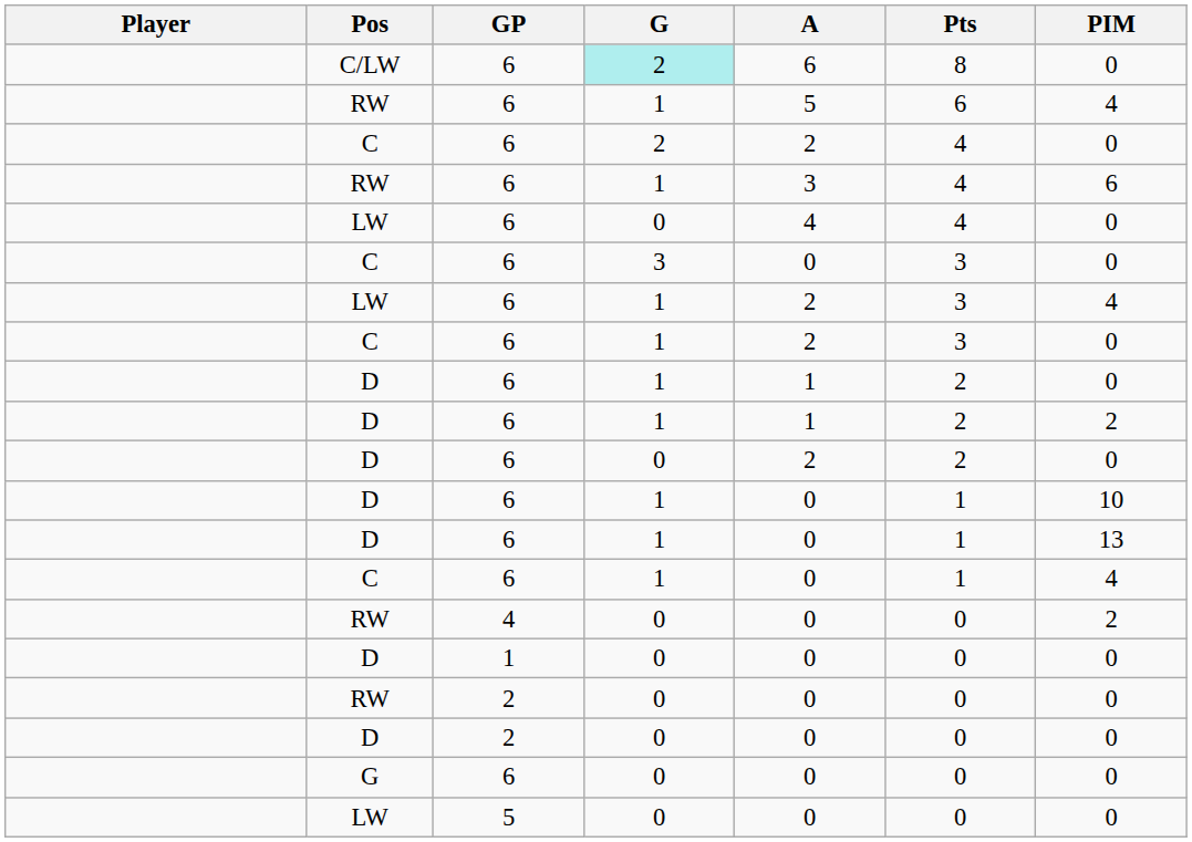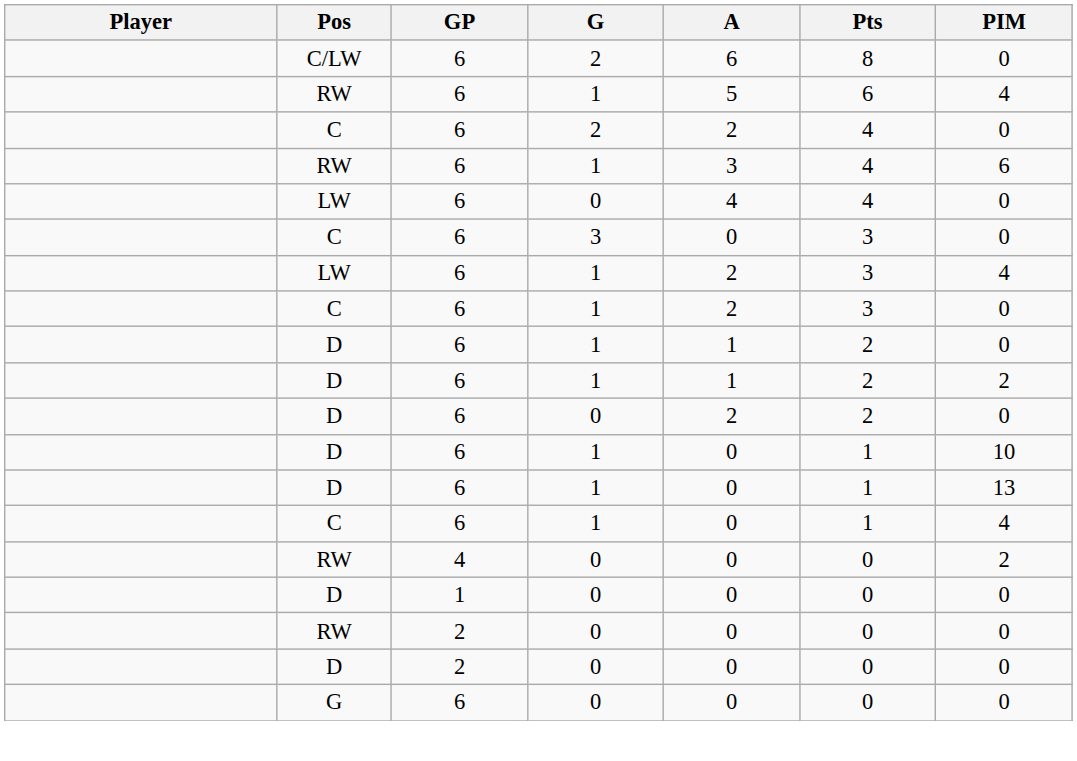 <table class="wikitable sortable" width="60%">
 <tr ALIGN="center">
 <th bgcolor="#DDDDFF" width="10%">Player</th>
 <th bgcolor="#DDDDFF" width="3%" title="Position">Pos</th>
 <th bgcolor="#DDDDFF" width="5%" title="Games played">GP</th>
 <th bgcolor="#DDDDFF" width="5%" title="Goals">G</th>
 <th bgcolor="#DDDDFF" width="5%" title="Assists">A</th>
 <th bgcolor="#DDDDFF" width="5%" title="Points">Pts</th>
 <th bgcolor="#DDDDFF" width="5%" title="Penalties in Minutes">PIM</th>
 </tr>
 <tr align="center">
 <td align="right"></td>
 <td>C/LW</td>
 <td>6</td>
-<td style="background: paleturquoise;">2</td>
+<td>2</td>
 <td>6</td>
 <td>8</td>
 <td>0</td>
 </tr>
 <tr align="center">
 <td align="right"></td>
 <td>RW</td>
 <td>6</td>
 <td>1</td>
 <td>5</td>
 <td>6</td>
 <td>4</td>
 </tr>
 <tr align="center">
 <td align="right"></td>
 <td>C</td>
 <td>6</td>
 <td>2</td>
 <td>2</td>
 <td>4</td>
 <td>0</td>
 </tr>
 <tr align="center">
 <td align="right"></td>
 <td>RW</td>
 <td>6</td>
 <td>1</td>
 <td>3</td>
 <td>4</td>
 <td>6</td>
 </tr>
 <tr align="center">
 <td align="right"></td>
 <td>LW</td>
 <td>6</td>
 <td>0</td>
 <td>4</td>
 <td>4</td>
 <td>0</td>
 </tr>
 <tr align="center">
 <td align="right"></td>
 <td>C</td>
 <td>6</td>
 <td>3</td>
 <td>0</td>
 <td>3</td>
 <td>0</td>
 </tr>
 <tr align="center">
 <td align="right"></td>
 <td>LW</td>
 <td>6</td>
 <td>1</td>
 <td>2</td>
 <td>3</td>
 <td>4</td>
 </tr>
 <tr align="center">
 <td align="right"></td>
 <td>C</td>
 <td>6</td>
 <td>1</td>
 <td>2</td>
 <td>3</td>
 <td>0</td>
 </tr>
 <tr align="center">
 <td align="right"></td>
 <td>D</td>
 <td>6</td>
 <td>1</td>
 <td>1</td>
 <td>2</td>
 <td>0</td>
 </tr>
 <tr align="center">
 <td align="right"></td>
 <td>D</td>
 <td>6</td>
 <td>1</td>
 <td>1</td>
 <td>2</td>
 <td>2</td>
 </tr>
 <tr align="center">
 <td align="right"></td>
 <td>D</td>
 <td>6</td>
 <td>0</td>
 <td>2</td>
 <td>2</td>
 <td>0</td>
 </tr>
 <tr align="center">
 <td align="right"></td>
 <td>D</td>
 <td>6</td>
 <td>1</td>
 <td>0</td>
 <td>1</td>
 <td>10</td>
 </tr>
 <tr align="center">
 <td align="right"></td>
 <td>D</td>
 <td>6</td>
 <td>1</td>
 <td>0</td>
 <td>1</td>
 <td>13</td>
 </tr>
 <tr align="center">
 <td align="right"></td>
 <td>C</td>
 <td>6</td>
 <td>1</td>
 <td>0</td>
 <td>1</td>
 <td>4</td>
 </tr>
 <tr align="center">
 <td align="right"></td>
 <td>RW</td>
 <td>4</td>
 <td>0</td>
 <td>0</td>
 <td>0</td>
 <td>2</td>
 </tr>
 <tr align="center">
 <td align="right"></td>
 <td>D</td>
 <td>1</td>
 <td>0</td>
 <td>0</td>
 <td>0</td>
 <td>0</td>
 </tr>
 <tr align="center">
 <td align="right"></td>
 <td>RW</td>
 <td>2</td>
 <td>0</td>
 <td>0</td>
 <td>0</td>
 <td>0</td>
 </tr>
 <tr align="center">
 <td align="right"></td>
 <td>D</td>
 <td>2</td>
 <td>0</td>
 <td>0</td>
 <td>0</td>
 <td>0</td>
 </tr>
 <tr align="center">
 <td align="right"></td>
 <td>G</td>
 <td>6</td>
 <td>0</td>
 <td>0</td>
 <td>0</td>
 <td>0</td>
 </tr>
-<tr align="center">
-<td align="right"></td>
-<td>LW</td>
-<td>5</td>
-<td>0</td>
-<td>0</td>
-<td>0</td>
-<td>0</td>
-</tr>
 </table>
